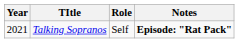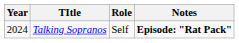 <table class="wikitable">
 <tr>
 <th>Year</th>
 <th>TItle</th>
 <th>Role</th>
 <th>Notes</th>
 </tr>
 <tr>
-<td>2021</td>
+<td>2024</td>
 <td><em><a href='#'>Talking Sopranos</a></em></td>
 <td>Self</td>
 <td><strong>Episode: "Rat Pack"</strong></td>
 </tr>
 </table>
